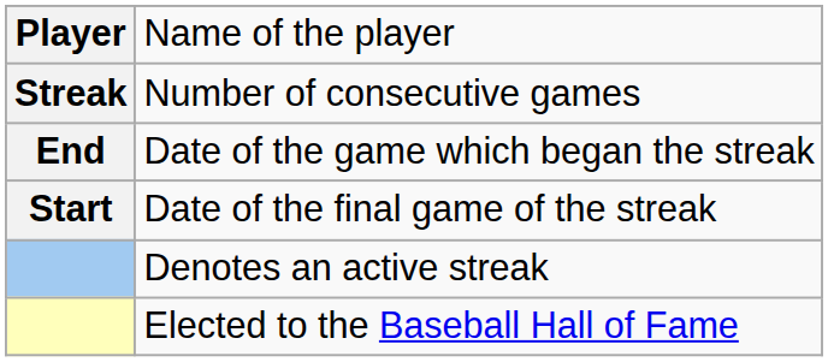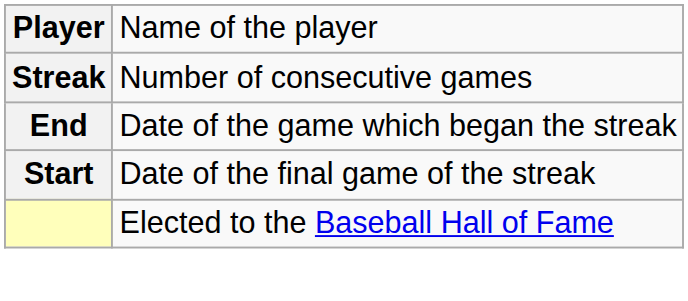 <table class="wikitable">
 <tr>
 <th scope="row">Player</th>
 <td>Name of the player<br></td>
 </tr>
 <tr>
 <th scope="row">Streak</th>
 <td>Number of consecutive games</td>
 </tr>
 <tr>
 <th scope="row">End</th>
 <td>Date of the game which began the streak</td>
 </tr>
 <tr>
 <th scope="row">Start</th>
 <td>Date of the final game of the streak</td>
 </tr>
 <tr>
-<th scope="row" style="background:#a1caf1;"></th>
-<td>Denotes an active streak</td>
-</tr>
-<tr>
 <th scope="row" style="background:#ffb;"></th>
 <td>Elected to the <a href='#'>Baseball Hall of Fame</a></td>
 </tr>
 </table>
